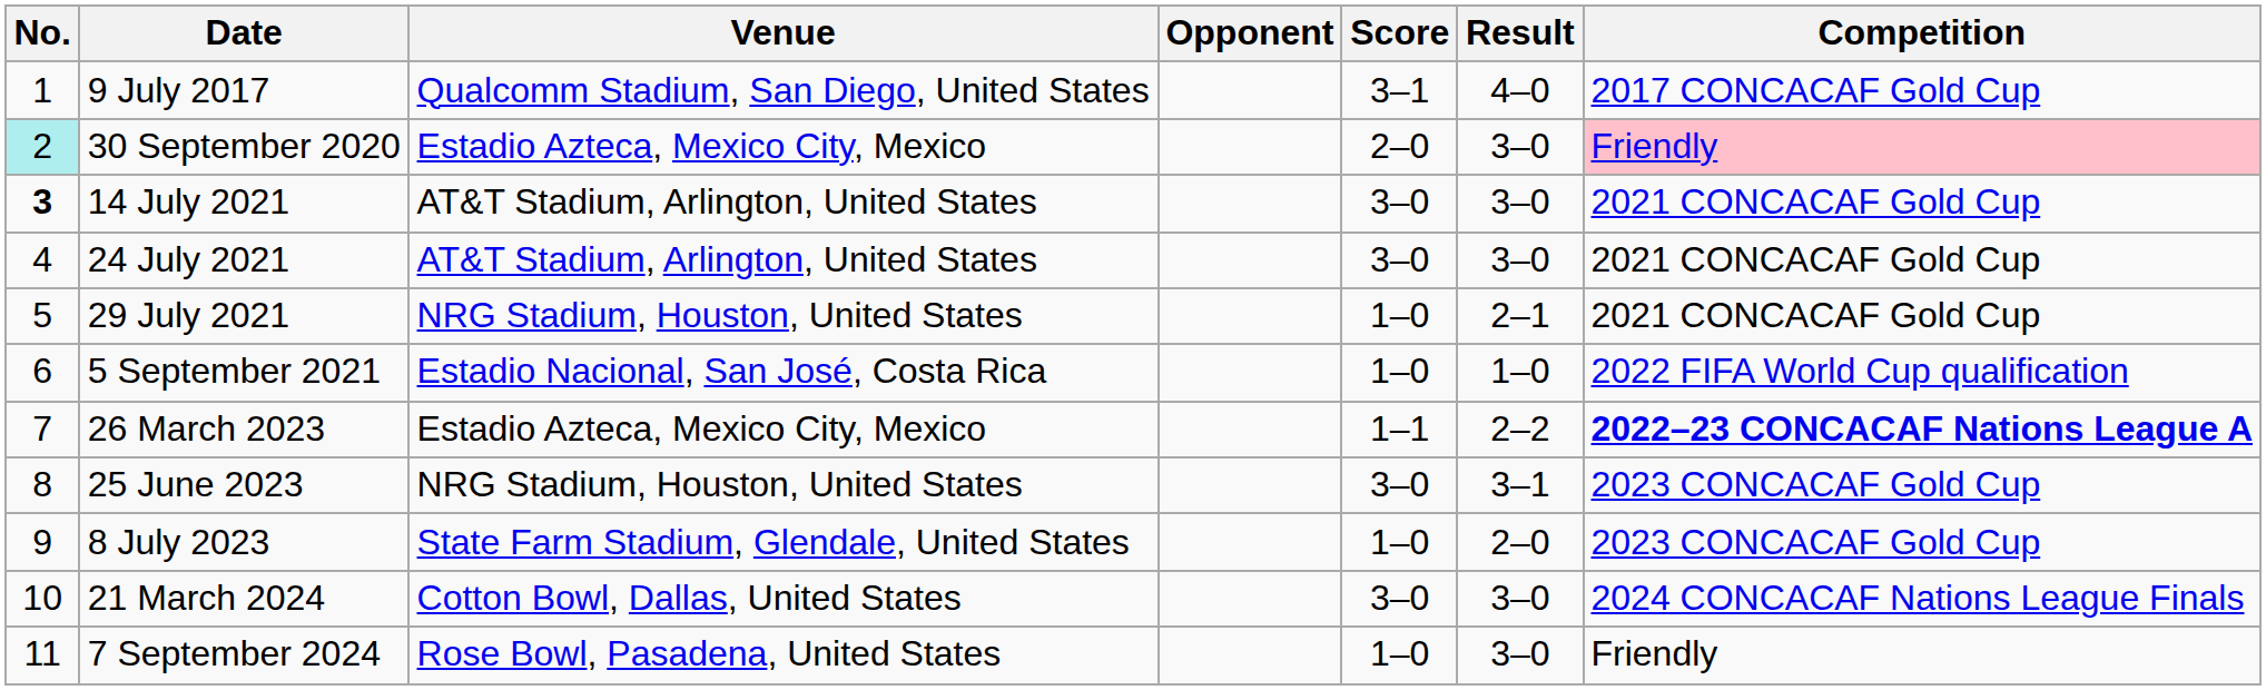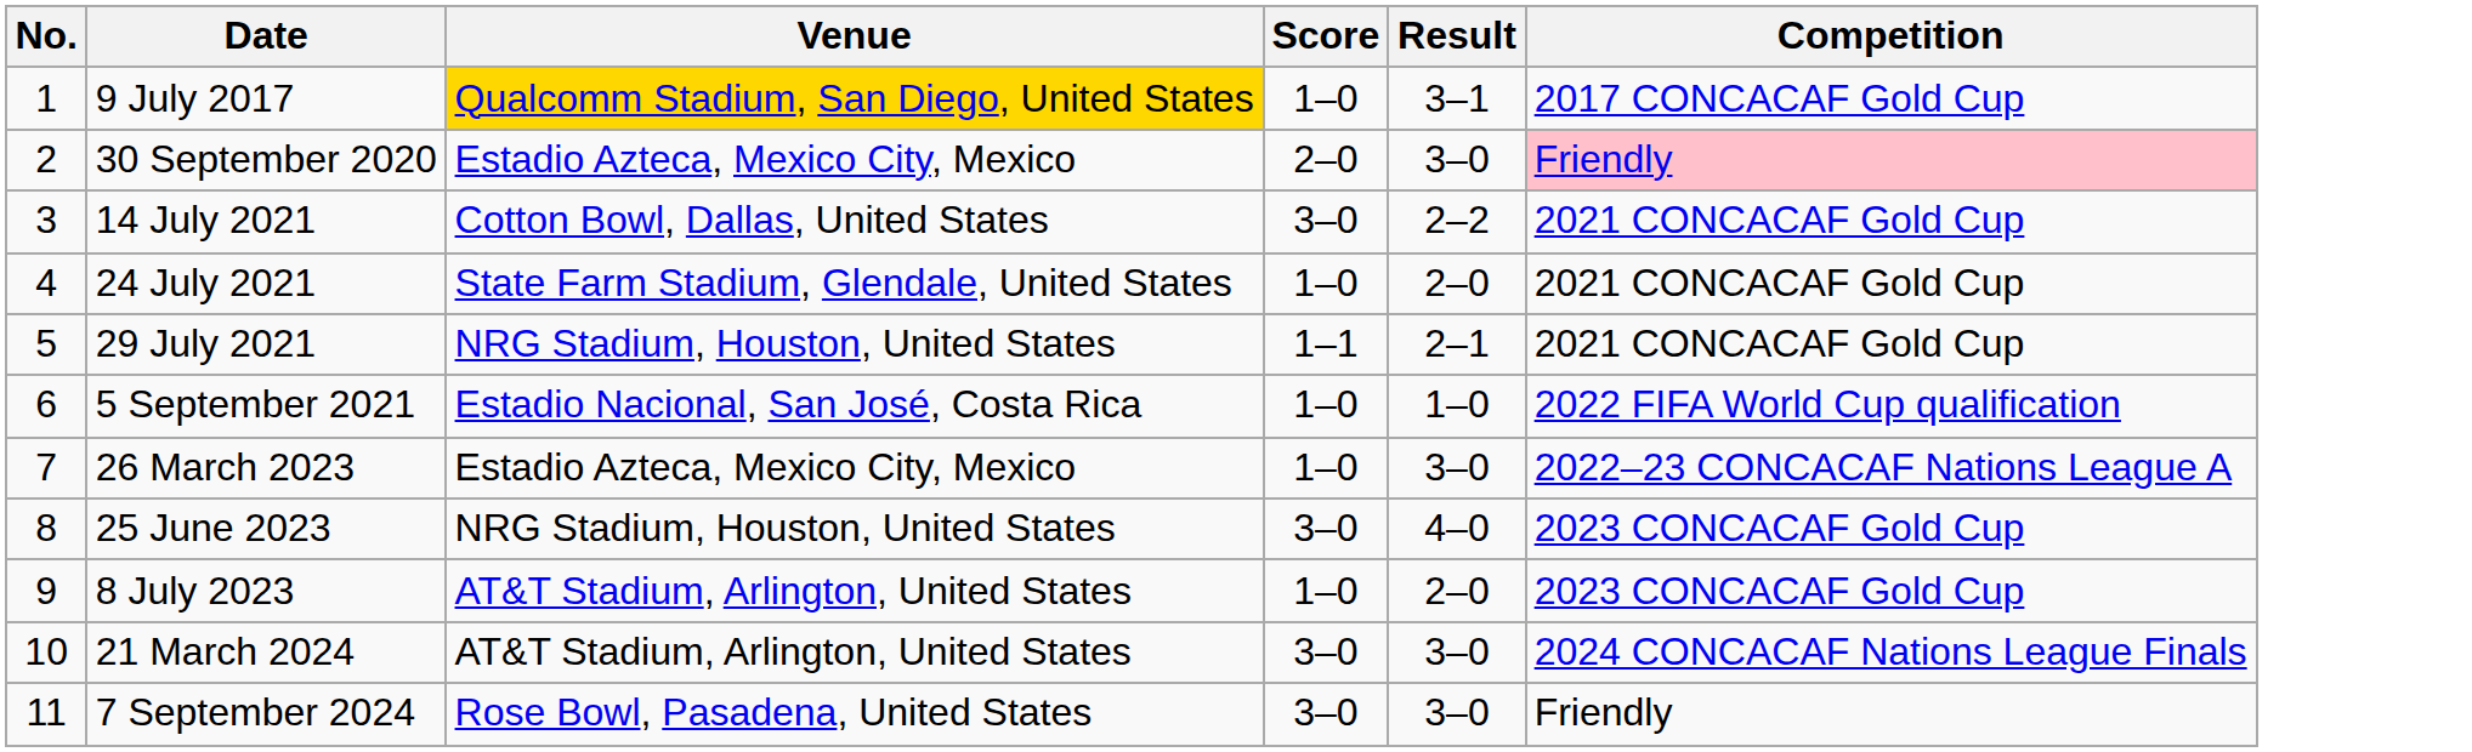 <table class="wikitable sortable">
 <tr>
 <th scope="col">No.</th>
 <th scope="col">Date</th>
 <th scope="col">Venue</th>
-<th scope="col">Opponent</th>
 <th scope="col">Score</th>
 <th scope="col">Result</th>
 <th scope="col">Competition</th>
 </tr>
 <tr>
 <td style="text-align:center">1</td>
 <td>9 July 2017</td>
-<td><a href='#'>Qualcomm Stadium</a>, <a href='#'>San Diego</a>, United States</td>
-<td></td>
+<td style="background: gold;"><a href='#'>Qualcomm Stadium</a>, <a href='#'>San Diego</a>, United States</td>
+<td style="text-align:center">1–0</td>
 <td style="text-align:center">3–1</td>
-<td style="text-align:center">4–0</td>
 <td><a href='#'>2017 CONCACAF Gold Cup</a></td>
 </tr>
 <tr>
-<td style="background: paleturquoise; text-align:center">2</td>
+<td style="text-align:center">2</td>
 <td>30 September 2020</td>
 <td><a href='#'>Estadio Azteca</a>, <a href='#'>Mexico City</a>, Mexico</td>
-<td></td>
 <td style="text-align:center">2–0</td>
 <td style="text-align:center">3–0</td>
 <td style="background: pink;"><a href='#'>Friendly</a></td>
 </tr>
 <tr>
-<td style="text-align:center"><strong>3</strong></td>
+<td style="text-align:center">3</td>
 <td>14 July 2021</td>
-<td>AT&T Stadium, Arlington, United States</td>
-<td></td>
+<td><a href='#'>Cotton Bowl</a>, <a href='#'>Dallas</a>, United States</td>
 <td style="text-align:center">3–0</td>
-<td style="text-align:center">3–0</td>
+<td style="text-align:center">2–2</td>
 <td><a href='#'>2021 CONCACAF Gold Cup</a></td>
 </tr>
 <tr>
 <td style="text-align:center">4</td>
 <td>24 July 2021</td>
-<td><a href='#'>AT&T Stadium</a>, <a href='#'>Arlington</a>, United States</td>
-<td></td>
-<td style="text-align:center">3–0</td>
-<td style="text-align:center">3–0</td>
+<td><a href='#'>State Farm Stadium</a>, <a href='#'>Glendale</a>, United States</td>
+<td style="text-align:center">1–0</td>
+<td style="text-align:center">2–0</td>
 <td>2021 CONCACAF Gold Cup</td>
 </tr>
 <tr>
 <td style="text-align:center">5</td>
 <td>29 July 2021</td>
 <td><a href='#'>NRG Stadium</a>, <a href='#'>Houston</a>, United States</td>
-<td></td>
-<td style="text-align:center">1–0</td>
+<td style="text-align:center">1–1</td>
 <td style="text-align:center">2–1</td>
 <td>2021 CONCACAF Gold Cup</td>
 </tr>
 <tr>
 <td style="text-align:center">6</td>
 <td>5 September 2021</td>
 <td><a href='#'>Estadio Nacional</a>, <a href='#'>San José</a>, Costa Rica</td>
-<td></td>
 <td style="text-align:center">1–0</td>
 <td style="text-align:center">1–0</td>
 <td><a href='#'>2022 FIFA World Cup qualification</a></td>
 </tr>
 <tr>
 <td style="text-align:center">7</td>
 <td>26 March 2023</td>
 <td>Estadio Azteca, Mexico City, Mexico</td>
-<td></td>
-<td style="text-align:center">1–1</td>
-<td style="text-align:center">2–2</td>
-<td><strong><a href='#'>2022–23 CONCACAF Nations League A</a></strong></td>
+<td style="text-align:center">1–0</td>
+<td style="text-align:center">3–0</td>
+<td><a href='#'>2022–23 CONCACAF Nations League A</a></td>
 </tr>
 <tr>
 <td style="text-align:center">8</td>
 <td>25 June 2023</td>
 <td>NRG Stadium, Houston, United States</td>
-<td></td>
 <td style="text-align:center">3–0</td>
-<td style="text-align:center">3–1</td>
+<td style="text-align:center">4–0</td>
 <td><a href='#'>2023 CONCACAF Gold Cup</a></td>
 </tr>
 <tr>
 <td style="text-align:center">9</td>
 <td>8 July 2023</td>
-<td><a href='#'>State Farm Stadium</a>, <a href='#'>Glendale</a>, United States</td>
-<td></td>
+<td><a href='#'>AT&T Stadium</a>, <a href='#'>Arlington</a>, United States</td>
 <td style="text-align:center">1–0</td>
 <td style="text-align:center">2–0</td>
 <td><a href='#'>2023 CONCACAF Gold Cup</a></td>
 </tr>
 <tr>
 <td style="text-align:center">10</td>
 <td>21 March 2024</td>
-<td><a href='#'>Cotton Bowl</a>, <a href='#'>Dallas</a>, United States</td>
-<td></td>
+<td>AT&T Stadium, Arlington, United States</td>
 <td style="text-align:center">3–0</td>
 <td style="text-align:center">3–0</td>
 <td><a href='#'>2024 CONCACAF Nations League Finals</a></td>
 </tr>
 <tr>
 <td style="text-align:center">11</td>
 <td>7 September 2024</td>
 <td><a href='#'>Rose Bowl</a>, <a href='#'>Pasadena</a>, United States</td>
-<td></td>
-<td style="text-align:center">1–0</td>
+<td style="text-align:center">3–0</td>
 <td style="text-align:center">3–0</td>
 <td>Friendly</td>
 </tr>
 </table>
